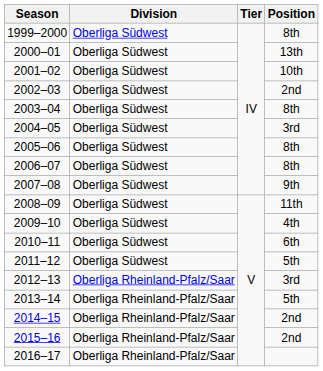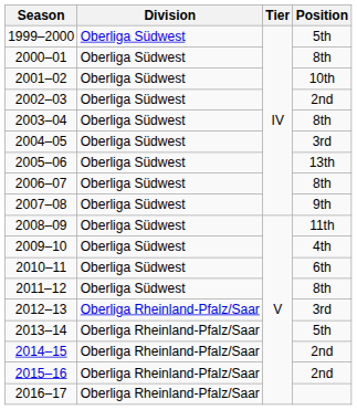 <table class="wikitable">
 <tr>
 <th>Season</th>
 <th>Division</th>
 <th>Tier</th>
 <th>Position</th>
 </tr>
 <tr align="center">
 <td>1999–2000</td>
 <td align="left"><a href='#'>Oberliga Südwest</a></td>
 <td rowspan=9>IV</td>
-<td>8th</td>
+<td>5th</td>
 </tr>
 <tr align="center">
 <td>2000–01</td>
 <td align="left">Oberliga Südwest</td>
-<td>13th</td>
+<td>8th</td>
 </tr>
 <tr align="center">
 <td>2001–02</td>
 <td align="left">Oberliga Südwest</td>
 <td>10th</td>
 </tr>
 <tr align="center">
 <td>2002–03</td>
 <td align="left">Oberliga Südwest</td>
 <td>2nd</td>
 </tr>
 <tr align="center">
 <td>2003–04</td>
 <td align="left">Oberliga Südwest</td>
 <td>8th</td>
 </tr>
 <tr align="center">
 <td>2004–05</td>
 <td align="left">Oberliga Südwest</td>
 <td>3rd</td>
 </tr>
 <tr align="center">
 <td>2005–06</td>
 <td align="left">Oberliga Südwest</td>
-<td>8th</td>
+<td>13th</td>
 </tr>
 <tr align="center">
 <td>2006–07</td>
 <td align="left">Oberliga Südwest</td>
 <td>8th</td>
 </tr>
 <tr align="center">
 <td>2007–08</td>
 <td align="left">Oberliga Südwest</td>
 <td>9th</td>
 </tr>
 <tr align="center">
 <td>2008–09</td>
 <td align="left">Oberliga Südwest</td>
 <td rowspan=9>V</td>
 <td>11th</td>
 </tr>
 <tr align="center">
 <td>2009–10</td>
 <td align="left">Oberliga Südwest</td>
 <td>4th</td>
 </tr>
 <tr align="center">
 <td>2010–11</td>
 <td align="left">Oberliga Südwest</td>
 <td>6th</td>
 </tr>
 <tr align="center">
 <td>2011–12</td>
 <td align="left">Oberliga Südwest</td>
-<td>5th</td>
+<td>8th</td>
 </tr>
 <tr align="center">
 <td>2012–13</td>
 <td align="left"><a href='#'>Oberliga Rheinland-Pfalz/Saar</a></td>
 <td>3rd</td>
 </tr>
 <tr align="center">
 <td>2013–14</td>
 <td align="left">Oberliga Rheinland-Pfalz/Saar</td>
 <td>5th</td>
 </tr>
 <tr align="center">
 <td><a href='#'>2014–15</a></td>
 <td align="left">Oberliga Rheinland-Pfalz/Saar</td>
 <td>2nd</td>
 </tr>
 <tr align="center">
 <td><a href='#'>2015–16</a></td>
 <td align="left">Oberliga Rheinland-Pfalz/Saar</td>
 <td>2nd</td>
 </tr>
 <tr align="center">
 <td>2016–17</td>
 <td align="left">Oberliga Rheinland-Pfalz/Saar</td>
 <td></td>
 </tr>
 </table>
